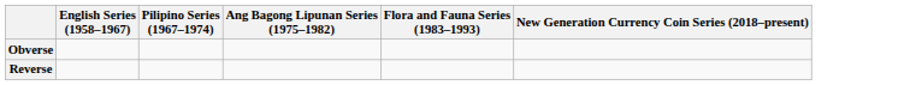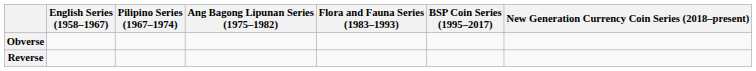 <table class="wikitable">
 <tr>
 <th></th>
 <th>English Series <br>(1958–1967)</th>
 <th>Pilipino Series <br>(1967–1974)</th>
 <th>Ang Bagong Lipunan Series <br>(1975–1982)</th>
 <th>Flora and Fauna Series <br>(1983–1993)</th>
+<th>BSP Coin Series<br>(1995–2017)</th>
 <th>New Generation Currency Coin Series (2018–present)</th>
 </tr>
 <tr>
 <th>Obverse</th>
+<td></td>
 <td></td>
 <td></td>
 <td></td>
 <td></td>
 <td></td>
 </tr>
 <tr>
 <th>Reverse</th>
 <td></td>
 <td></td>
 <td></td>
 <td></td>
 <td></td>
+<td></td>
 </tr>
 </table>
